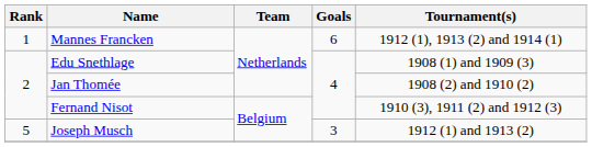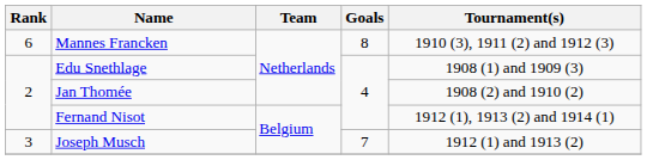 <table class="wikitable" style="text-align: center;">
 <tr>
 <th style="width: 40px;">Rank</th>
 <th style="width: 200px;">Name</th>
 <th style="width: 80px;">Team</th>
 <th style="width: 40px;">Goals</th>
 <th style="width: 250px;">Tournament(s)</th>
 </tr>
 <tr>
-<td>1</td>
+<td>6</td>
 <td align="left"> <a href='#'>Mannes Francken</a></td>
 <td rowspan="3" align="left"><a href='#'>Netherlands</a></td>
-<td>6</td>
-<td>1912 (1), 1913 (2) and 1914 (1)</td>
+<td>8</td>
+<td>1910 (3), 1911 (2) and 1912 (3)</td>
 </tr>
 <tr>
 <td rowspan="3">2</td>
 <td align="left"> <a href='#'>Edu Snethlage</a></td>
 <td rowspan="3">4</td>
 <td>1908 (1) and 1909 (3)</td>
 </tr>
 <tr>
 <td align="left"> <a href='#'>Jan Thomée</a></td>
 <td>1908 (2) and 1910 (2)</td>
 </tr>
 <tr>
 <td align="left"> <a href='#'>Fernand Nisot</a></td>
 <td rowspan="2" align="left"><a href='#'>Belgium</a></td>
-<td>1910 (3), 1911 (2) and 1912 (3)</td>
+<td>1912 (1), 1913 (2) and 1914 (1)</td>
 </tr>
 <tr>
-<td>5</td>
+<td>3</td>
 <td align="left"> <a href='#'>Joseph Musch</a></td>
-<td>3</td>
+<td>7</td>
 <td>1912 (1) and 1913 (2)</td>
 </tr>
 <tr>
 </tr>
 </table>
